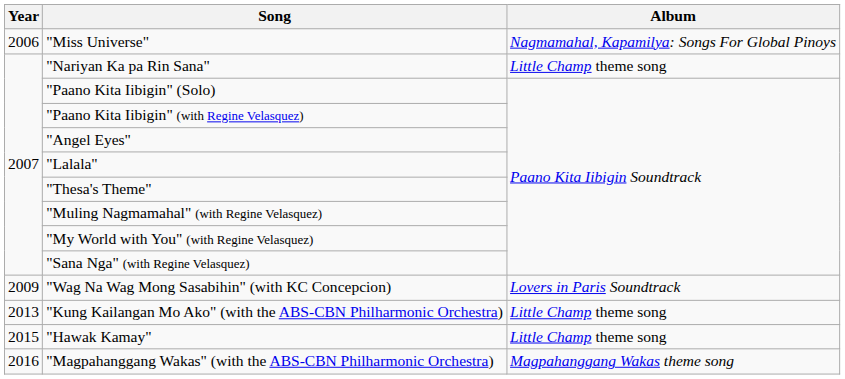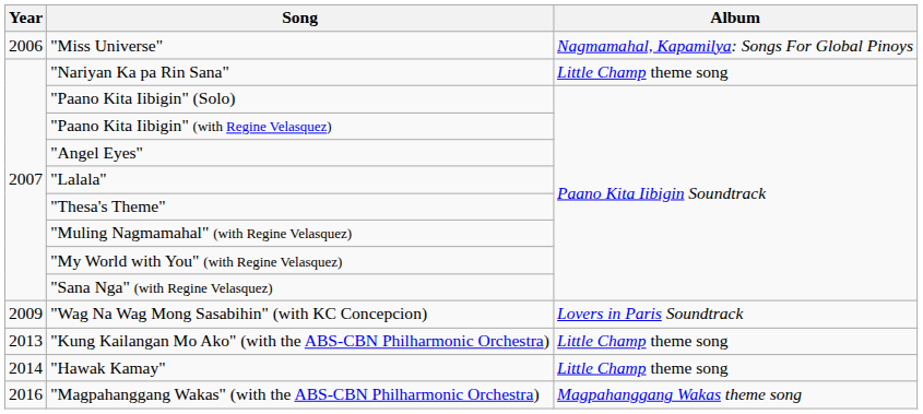 <table class=wikitable>
 <tr>
 <th>Year</th>
 <th>Song</th>
 <th>Album</th>
 </tr>
 <tr>
 <td>2006</td>
 <td>"Miss Universe"</td>
 <td><em><a href='#'>Nagmamahal, Kapamilya</a>: Songs For Global Pinoys</em></td>
 </tr>
 <tr>
 <td rowspan=9>2007</td>
 <td>"Nariyan Ka pa Rin Sana"</td>
 <td><em><a href='#'>Little Champ</a></em> theme song</td>
 </tr>
 <tr>
 <td>"Paano Kita Iibigin" (Solo)</td>
 <td rowspan=8><em><a href='#'>Paano Kita Iibigin</a> Soundtrack</em></td>
 </tr>
 <tr>
 <td>"Paano Kita Iibigin" <small>(with <a href='#'>Regine Velasquez</a>)</small></td>
 </tr>
 <tr>
 <td>"Angel Eyes"</td>
 </tr>
 <tr>
 <td>"Lalala"</td>
 </tr>
 <tr>
 <td>"Thesa's Theme"</td>
 </tr>
 <tr>
 <td>"Muling Nagmamahal" <small>(with Regine Velasquez)</small></td>
 </tr>
 <tr>
 <td>"My World with You" <small>(with Regine Velasquez)</small></td>
 </tr>
 <tr>
 <td>"Sana Nga" <small>(with Regine Velasquez)</small></td>
 </tr>
 <tr>
 <td>2009</td>
 <td>"Wag Na Wag Mong Sasabihin" (with KC Concepcion)</td>
 <td><em><a href='#'>Lovers in Paris</a> Soundtrack</em></td>
 </tr>
 <tr>
 <td>2013</td>
 <td>"Kung Kailangan Mo Ako" (with the <a href='#'>ABS-CBN Philharmonic Orchestra</a>)</td>
 <td><em><a href='#'>Little Champ</a></em> theme song</td>
 </tr>
 <tr>
-<td>2015</td>
+<td>2014</td>
 <td>"Hawak Kamay"</td>
 <td><em><a href='#'>Little Champ</a></em> theme song</td>
 </tr>
 <tr>
 <td>2016</td>
 <td>"Magpahanggang Wakas" (with the <a href='#'>ABS-CBN Philharmonic Orchestra</a>)</td>
 <td><em><a href='#'>Magpahanggang Wakas</a> theme song</em></td>
 </tr>
 </table>
